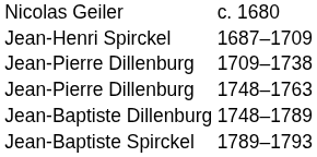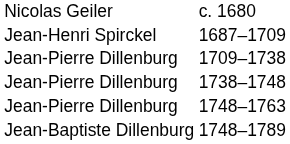 <table>
 <tr>
 <td>Nicolas Geiler</td>
 <td>c. 1680</td>
 </tr>
 <tr>
 <td>Jean-Henri Spirckel</td>
 <td>1687–1709</td>
 </tr>
 <tr>
 <td>Jean-Pierre Dillenburg</td>
 <td>1709–1738</td>
 </tr>
 <tr>
 <td>Jean-Pierre Dillenburg</td>
+<td>1738–1748</td>
+</tr>
+<tr>
+<td>Jean-Pierre Dillenburg</td>
 <td>1748–1763</td>
 </tr>
 <tr>
 <td>Jean-Baptiste Dillenburg</td>
 <td>1748–1789</td>
 </tr>
-<tr>
-<td>Jean-Baptiste Spirckel</td>
-<td>1789–1793</td>
-</tr>
 </table>
